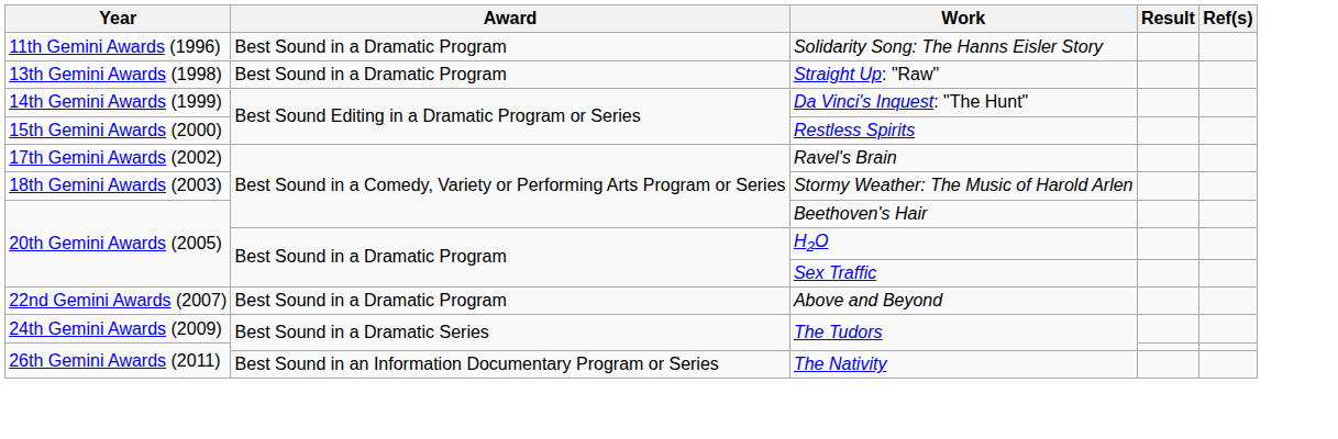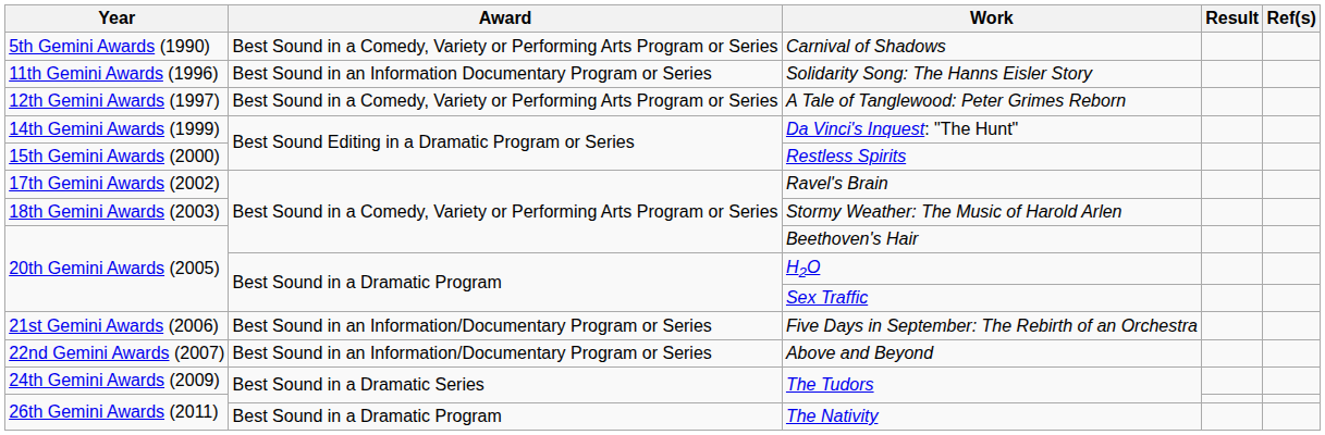 <table class="wikitable plainrowheaders sortable">
 <tr>
 <th>Year</th>
 <th>Award</th>
 <th>Work</th>
 <th>Result</th>
 <th>Ref(s)</th>
 </tr>
 <tr>
+<td><a href='#'>5th Gemini Awards</a> (1990)</td>
+<td>Best Sound in a Comedy, Variety or Performing Arts Program or Series</td>
+<td><em>Carnival of Shadows</em></td>
+<td></td>
+<td></td>
+</tr>
+<tr>
 <td><a href='#'>11th Gemini Awards</a> (1996)</td>
-<td>Best Sound in a Dramatic Program</td>
+<td>Best Sound in an Information Documentary Program or Series</td>
 <td><em>Solidarity Song: The Hanns Eisler Story</em></td>
 <td></td>
 <td></td>
 </tr>
 <tr>
-<td><a href='#'>13th Gemini Awards</a> (1998)</td>
-<td>Best Sound in a Dramatic Program</td>
-<td><em><a href='#'>Straight Up</a></em>: "Raw"</td>
+<td><a href='#'>12th Gemini Awards</a> (1997)</td>
+<td>Best Sound in a Comedy, Variety or Performing Arts Program or Series</td>
+<td><em>A Tale of Tanglewood: Peter Grimes Reborn</em></td>
 <td></td>
 <td></td>
 </tr>
 <tr>
 <td><a href='#'>14th Gemini Awards</a> (1999)</td>
 <td rowspan=2>Best Sound Editing in a Dramatic Program or Series</td>
 <td><em><a href='#'>Da Vinci's Inquest</a></em>: "The Hunt"</td>
 <td></td>
 <td></td>
 </tr>
 <tr>
 <td><a href='#'>15th Gemini Awards</a> (2000)</td>
 <td><em><a href='#'>Restless Spirits</a></em></td>
 <td></td>
 <td></td>
 </tr>
 <tr>
 <td><a href='#'>17th Gemini Awards</a> (2002)</td>
 <td rowspan=3>Best Sound in a Comedy, Variety or Performing Arts Program or Series</td>
 <td><em>Ravel's Brain</em></td>
 <td></td>
 <td></td>
 </tr>
 <tr>
 <td><a href='#'>18th Gemini Awards</a> (2003)</td>
 <td><em>Stormy Weather: The Music of Harold Arlen</em></td>
 <td></td>
 <td></td>
 </tr>
 <tr>
 <td rowspan=3><a href='#'>20th Gemini Awards</a> (2005)</td>
 <td><em>Beethoven's Hair</em></td>
 <td></td>
 <td></td>
 </tr>
 <tr>
 <td rowspan=2>Best Sound in a Dramatic Program</td>
 <td><em><a href='#'>H<sub>2</sub>O</a></em></td>
 <td></td>
 <td></td>
 </tr>
 <tr>
 <td><em><a href='#'>Sex Traffic</a></em></td>
 <td></td>
 <td></td>
 </tr>
 <tr>
+<td><a href='#'>21st Gemini Awards</a> (2006)</td>
+<td>Best Sound in an Information/Documentary Program or Series</td>
+<td><em>Five Days in September: The Rebirth of an Orchestra</em></td>
+<td></td>
+<td></td>
+</tr>
+<tr>
 <td><a href='#'>22nd Gemini Awards</a> (2007)</td>
-<td>Best Sound in a Dramatic Program</td>
+<td>Best Sound in an Information/Documentary Program or Series</td>
 <td><em>Above and Beyond</em></td>
 <td></td>
 <td></td>
 </tr>
 <tr>
 <td><a href='#'>24th Gemini Awards</a> (2009)</td>
 <td rowspan=2>Best Sound in a Dramatic Series</td>
 <td rowspan=2><em><a href='#'>The Tudors</a></em></td>
 <td></td>
 <td></td>
 </tr>
 <tr>
 <td rowspan=2><a href='#'>26th Gemini Awards</a> (2011)</td>
 <td></td>
 <td></td>
 </tr>
 <tr>
-<td>Best Sound in an Information Documentary Program or Series</td>
+<td>Best Sound in a Dramatic Program</td>
 <td><em><a href='#'>The Nativity</a></em></td>
 <td></td>
 <td></td>
 </tr>
 </table>
